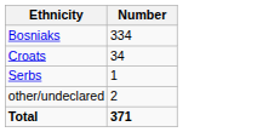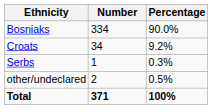 <table class="wikitable">
 <tr>
 <th width="100px">Ethnicity</th>
 <th width="80px">Number</th>
+<th width="80px">Percentage</th>
 </tr>
 <tr>
 <td><a href='#'>Bosniaks</a></td>
 <td>334</td>
+<td>90.0%</td>
 </tr>
 <tr>
 <td><a href='#'>Croats</a></td>
 <td>34</td>
+<td>9.2%</td>
 </tr>
 <tr>
 <td><a href='#'>Serbs</a></td>
 <td>1</td>
+<td>0.3%</td>
 </tr>
 <tr>
 <td>other/undeclared</td>
 <td>2</td>
+<td>0.5%</td>
 </tr>
 <tr>
 <td><strong>Total</strong></td>
 <td><strong>371</strong></td>
+<td><strong>100%</strong></td>
 </tr>
 </table>
